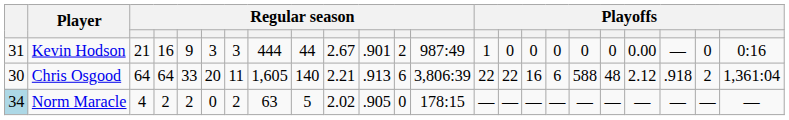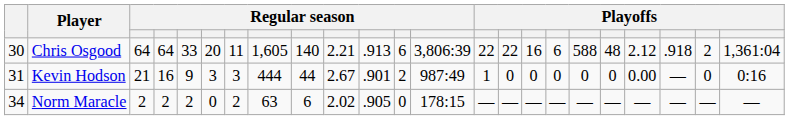 <table class="wikitable plainrowheaders" style="text-align:center;">
 <tr>
 <th scope="col" rowspan="2"></th>
 <th scope="col" rowspan="2">Player</th>
 <th scope=colgroup colspan=11>Regular season</th>
 <th scope=colgroup colspan=10>Playoffs</th>
 </tr>
 <tr>
 <th scope="col"></th>
 <th scope="col"></th>
 <th scope="col"></th>
 <th scope="col"></th>
 <th scope="col"></th>
 <th scope="col"></th>
 <th scope="col"></th>
 <th scope="col"></th>
 <th scope="col"></th>
 <th scope="col"></th>
 <th scope="col"></th>
 <th scope="col"></th>
 <th scope="col"></th>
 <th scope="col"></th>
 <th scope="col"></th>
 <th scope="col"></th>
 <th scope="col"></th>
 <th scope="col"></th>
 <th scope="col"></th>
 <th scope="col"></th>
 <th scope="col"></th>
 </tr>
 <tr>
+<td scope="row">30</td>
+<td align="left"><a href='#'>Chris Osgood</a></td>
+<td>64</td>
+<td>64</td>
+<td>33</td>
+<td>20</td>
+<td>11</td>
+<td>1,605</td>
+<td>140</td>
+<td>2.21</td>
+<td>.913</td>
+<td>6</td>
+<td>3,806:39</td>
+<td>22</td>
+<td>22</td>
+<td>16</td>
+<td>6</td>
+<td>588</td>
+<td>48</td>
+<td>2.12</td>
+<td>.918</td>
+<td>2</td>
+<td>1,361:04</td>
+</tr>
+<tr>
 <td scope="row">31</td>
 <td align="left"><a href='#'>Kevin Hodson</a></td>
 <td>21</td>
 <td>16</td>
 <td>9</td>
 <td>3</td>
 <td>3</td>
 <td>444</td>
 <td>44</td>
 <td>2.67</td>
 <td>.901</td>
 <td>2</td>
 <td>987:49</td>
 <td>1</td>
 <td>0</td>
 <td>0</td>
 <td>0</td>
 <td>0</td>
 <td>0</td>
 <td>0.00</td>
 <td>—</td>
 <td>0</td>
 <td>0:16</td>
 </tr>
 <tr>
-<td scope="row">30</td>
-<td align="left"><a href='#'>Chris Osgood</a></td>
-<td>64</td>
-<td>64</td>
-<td>33</td>
-<td>20</td>
-<td>11</td>
-<td>1,605</td>
-<td>140</td>
-<td>2.21</td>
-<td>.913</td>
-<td>6</td>
-<td>3,806:39</td>
-<td>22</td>
-<td>22</td>
-<td>16</td>
-<td>6</td>
-<td>588</td>
-<td>48</td>
-<td>2.12</td>
-<td>.918</td>
+<td scope="row">34</td>
+<td align="left"><a href='#'>Norm Maracle</a></td>
 <td>2</td>
-<td>1,361:04</td>
-</tr>
-<tr>
-<td scope="row" style="background: lightblue;">34</td>
-<td align="left"><a href='#'>Norm Maracle</a></td>
-<td>4</td>
 <td>2</td>
 <td>2</td>
 <td>0</td>
 <td>2</td>
 <td>63</td>
-<td>5</td>
+<td>6</td>
 <td>2.02</td>
 <td>.905</td>
 <td>0</td>
 <td>178:15</td>
 <td>—</td>
 <td>—</td>
 <td>—</td>
 <td>—</td>
 <td>—</td>
 <td>—</td>
 <td>—</td>
 <td>—</td>
 <td>—</td>
 <td>—</td>
 </tr>
 </table>
